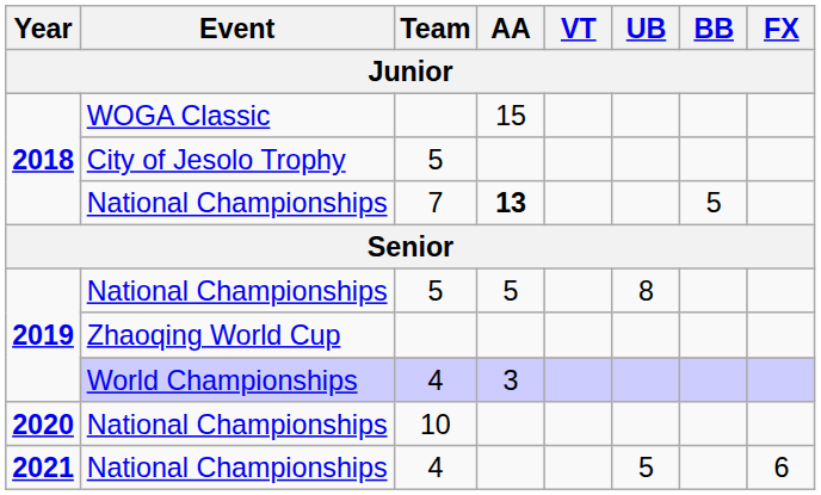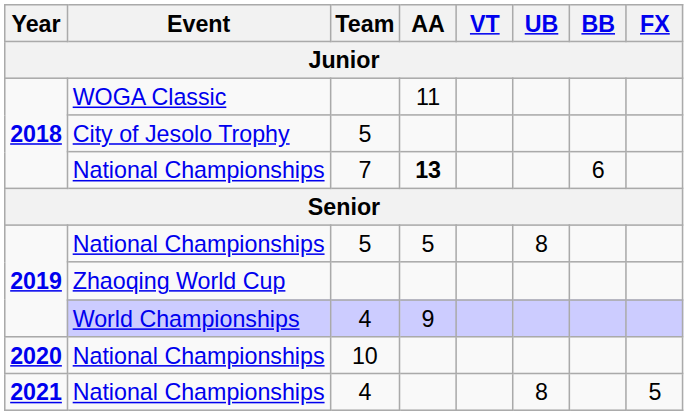 <table class="wikitable" style="text-align:center; font-size:95%;">
 <tr>
 <th align="center">Year</th>
 <th align="center">Event</th>
 <th style="width:30px;">Team</th>
 <th style="width:30px;">AA</th>
 <th style="width:30px;"><a href='#'>VT</a></th>
 <th style="width:30px;"><a href='#'>UB</a></th>
 <th style="width:30px;"><a href='#'>BB</a></th>
 <th style="width:30px;"><a href='#'>FX</a></th>
 </tr>
 <tr>
 <th colspan="8"><strong>Junior</strong></th>
 </tr>
 <tr>
 <td rowspan="3"><strong><a href='#'>2018</a></strong></td>
 <td align=left><a href='#'>WOGA Classic</a></td>
 <td></td>
-<td>15</td>
+<td>11</td>
 <td></td>
 <td></td>
 <td></td>
 <td></td>
 </tr>
 <tr>
 <td align=left><a href='#'>City of Jesolo Trophy</a></td>
 <td>5</td>
 <td></td>
 <td></td>
 <td></td>
 <td></td>
 <td></td>
 </tr>
 <tr>
 <td align=left><a href='#'>National Championships</a></td>
 <td>7</td>
 <td><strong>13</strong></td>
 <td></td>
 <td></td>
-<td>5</td>
+<td>6</td>
 <td></td>
 </tr>
 <tr>
 <th colspan="8"><strong>Senior</strong></th>
 </tr>
 <tr>
 <td rowspan="3"><strong><a href='#'>2019</a></strong></td>
 <td align=left><a href='#'>National Championships</a></td>
 <td>5</td>
 <td>5</td>
 <td></td>
 <td>8</td>
 <td></td>
 <td></td>
 </tr>
 <tr>
 <td align=left><a href='#'>Zhaoqing World Cup</a></td>
 <td></td>
 <td></td>
 <td></td>
 <td></td>
 <td></td>
 <td></td>
 </tr>
 <tr style="background:#ccf;">
 <td align=left><a href='#'>World Championships</a></td>
 <td>4</td>
-<td>3</td>
+<td>9</td>
 <td></td>
 <td></td>
 <td></td>
 <td></td>
 </tr>
 <tr>
 <td rowspan="1"><strong><a href='#'>2020</a></strong></td>
 <td align = left><a href='#'>National Championships</a></td>
 <td>10</td>
 <td></td>
 <td></td>
 <td></td>
 <td></td>
 <td></td>
 </tr>
 <tr>
 <td rowspan="1"><strong><a href='#'>2021</a></strong></td>
 <td align = left><a href='#'>National Championships</a></td>
 <td>4</td>
 <td></td>
 <td></td>
+<td>8</td>
+<td></td>
 <td>5</td>
-<td></td>
-<td>6</td>
 </tr>
 </table>
